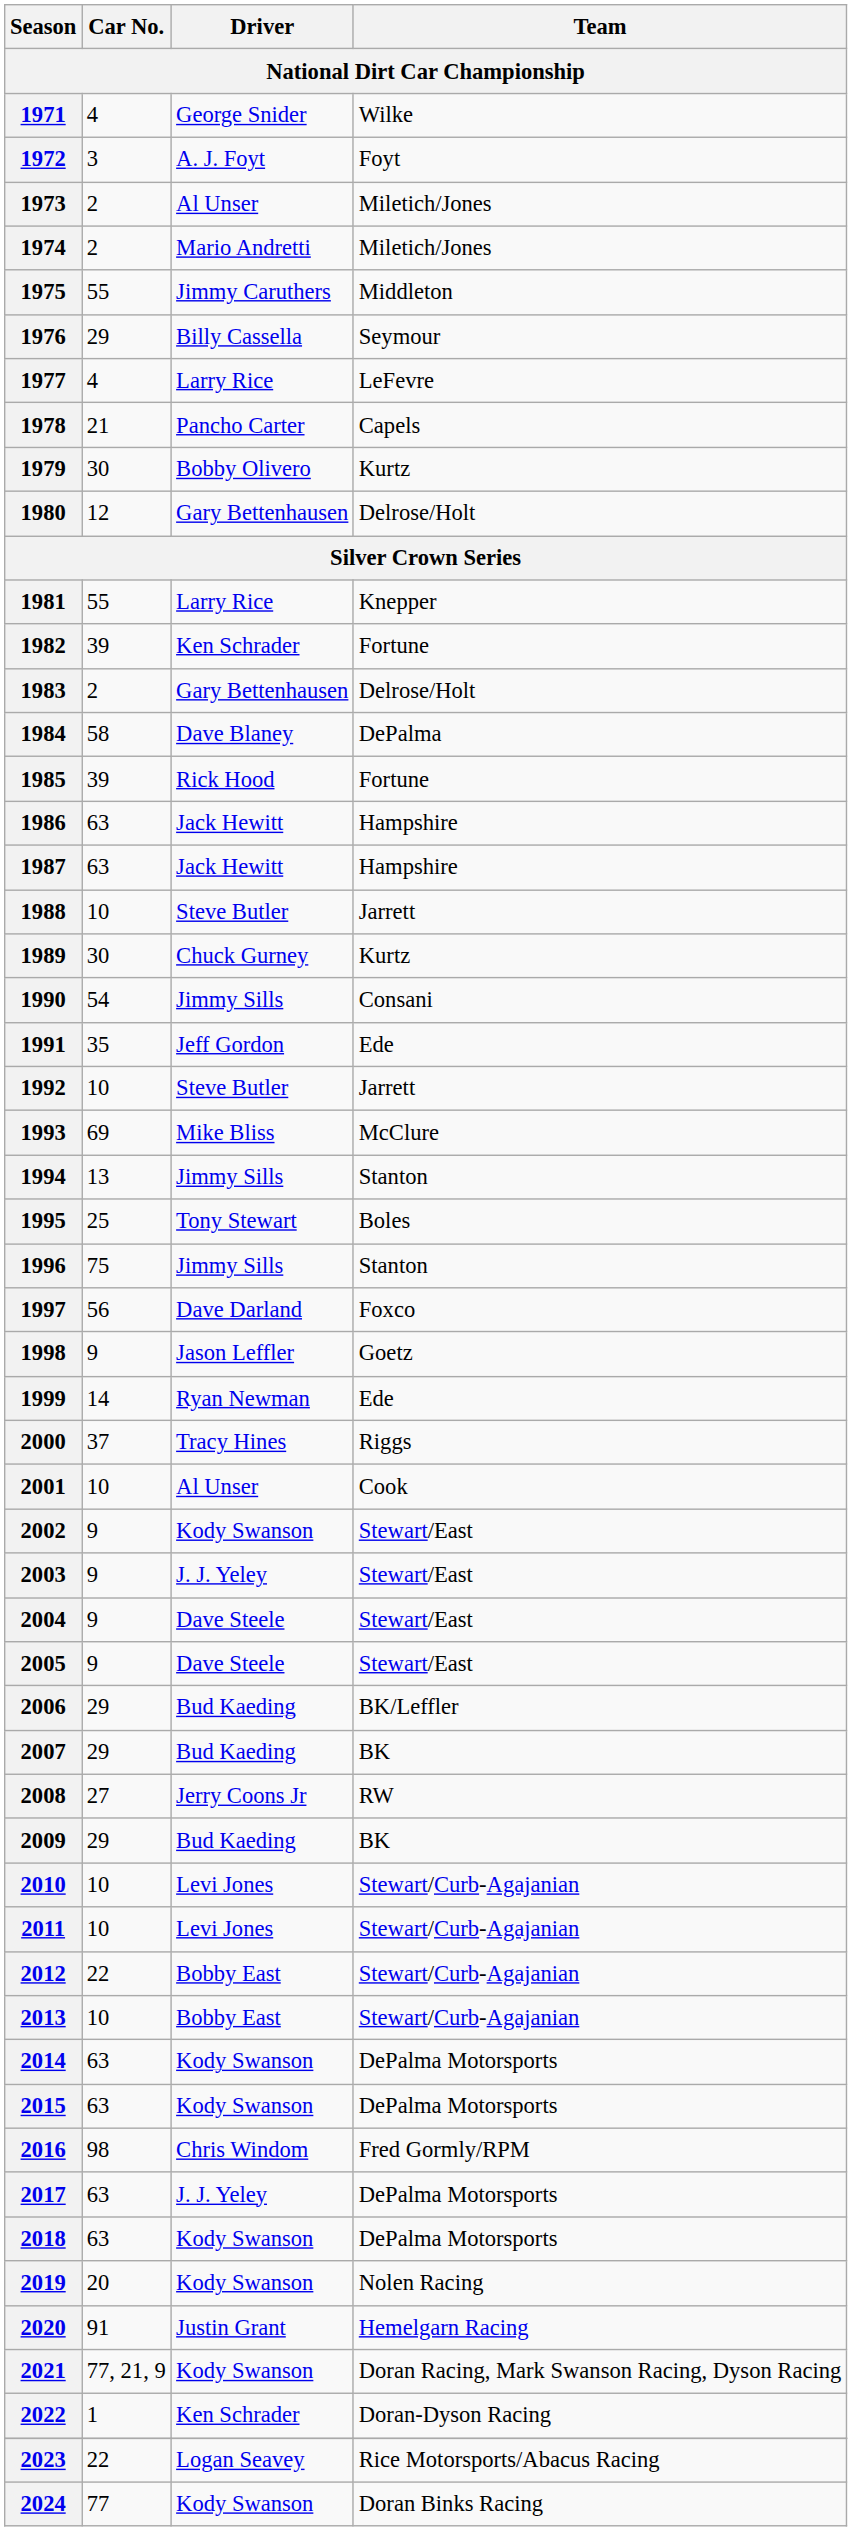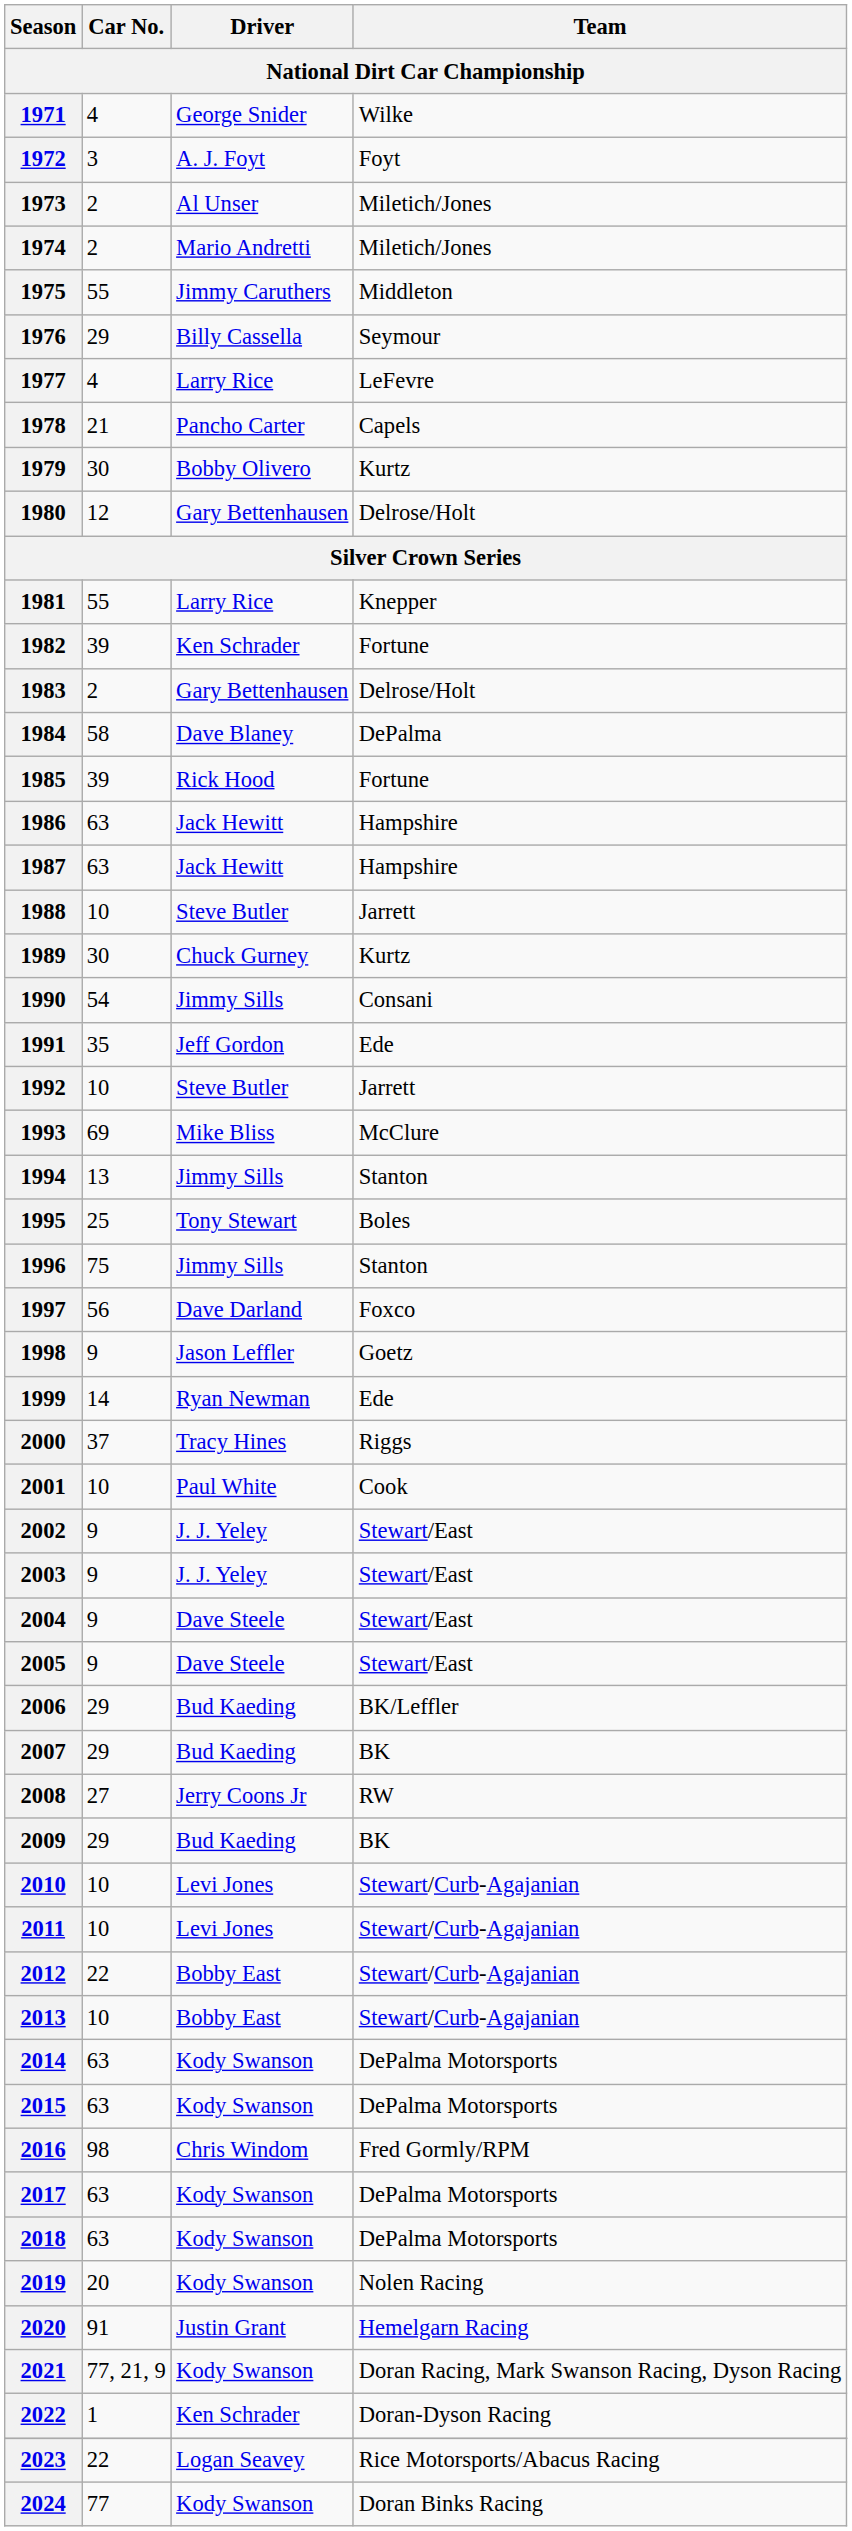 <table class="wikitable sortable" style="font-size:1.00em; line-height:1.5em;">
 <tr>
 <th>Season</th>
 <th>Car No.</th>
 <th>Driver</th>
 <th>Team</th>
 </tr>
 <tr>
 <th colspan=5>National Dirt Car Championship</th>
 </tr>
 <tr>
 <th><a href='#'>1971</a></th>
 <td>4</td>
 <td> <a href='#'>George Snider</a></td>
 <td>Wilke</td>
 </tr>
 <tr>
 <th><a href='#'>1972</a></th>
 <td>3</td>
 <td> <a href='#'>A. J. Foyt</a></td>
 <td>Foyt</td>
 </tr>
 <tr>
 <th>1973</th>
 <td>2</td>
 <td> <a href='#'>Al Unser</a></td>
 <td>Miletich/Jones</td>
 </tr>
 <tr>
 <th>1974</th>
 <td>2</td>
 <td> <a href='#'>Mario Andretti</a></td>
 <td>Miletich/Jones</td>
 </tr>
 <tr>
 <th>1975</th>
 <td>55</td>
 <td> <a href='#'>Jimmy Caruthers</a></td>
 <td>Middleton</td>
 </tr>
 <tr>
 <th>1976</th>
 <td>29</td>
 <td> <a href='#'>Billy Cassella</a></td>
 <td>Seymour</td>
 </tr>
 <tr>
 <th>1977</th>
 <td>4</td>
 <td> <a href='#'>Larry Rice</a></td>
 <td>LeFevre</td>
 </tr>
 <tr>
 <th>1978</th>
 <td>21</td>
 <td> <a href='#'>Pancho Carter</a></td>
 <td>Capels</td>
 </tr>
 <tr>
 <th>1979</th>
 <td>30</td>
 <td> <a href='#'>Bobby Olivero</a></td>
 <td>Kurtz</td>
 </tr>
 <tr>
 <th>1980</th>
 <td>12</td>
 <td> <a href='#'>Gary Bettenhausen</a></td>
 <td>Delrose/Holt</td>
 </tr>
 <tr>
 <th colspan=5>Silver Crown Series</th>
 </tr>
 <tr>
 <th>1981</th>
 <td>55</td>
 <td> <a href='#'>Larry Rice</a></td>
 <td>Knepper</td>
 </tr>
 <tr>
 <th>1982</th>
 <td>39</td>
 <td> <a href='#'>Ken Schrader</a></td>
 <td>Fortune</td>
 </tr>
 <tr>
 <th>1983</th>
 <td>2</td>
 <td> <a href='#'>Gary Bettenhausen</a></td>
 <td>Delrose/Holt</td>
 </tr>
 <tr>
 <th>1984</th>
 <td>58</td>
 <td> <a href='#'>Dave Blaney</a></td>
 <td>DePalma</td>
 </tr>
 <tr>
 <th>1985</th>
 <td>39</td>
 <td> <a href='#'>Rick Hood</a></td>
 <td>Fortune</td>
 </tr>
 <tr>
 <th>1986</th>
 <td>63</td>
 <td> <a href='#'>Jack Hewitt</a></td>
 <td>Hampshire</td>
 </tr>
 <tr>
 <th>1987</th>
 <td>63</td>
 <td> <a href='#'>Jack Hewitt</a></td>
 <td>Hampshire</td>
 </tr>
 <tr>
 <th>1988</th>
 <td>10</td>
 <td> <a href='#'>Steve Butler</a></td>
 <td>Jarrett</td>
 </tr>
 <tr>
 <th>1989</th>
 <td>30</td>
 <td> <a href='#'>Chuck Gurney</a></td>
 <td>Kurtz</td>
 </tr>
 <tr>
 <th>1990</th>
 <td>54</td>
 <td> <a href='#'>Jimmy Sills</a></td>
 <td>Consani</td>
 </tr>
 <tr>
 <th>1991</th>
 <td>35</td>
 <td> <a href='#'>Jeff Gordon</a></td>
 <td>Ede</td>
 </tr>
 <tr>
 <th>1992</th>
 <td>10</td>
 <td> <a href='#'>Steve Butler</a></td>
 <td>Jarrett</td>
 </tr>
 <tr>
 <th>1993</th>
 <td>69</td>
 <td> <a href='#'>Mike Bliss</a></td>
 <td>McClure</td>
 </tr>
 <tr>
 <th>1994</th>
 <td>13</td>
 <td> <a href='#'>Jimmy Sills</a></td>
 <td>Stanton</td>
 </tr>
 <tr>
 <th>1995</th>
 <td>25</td>
 <td> <a href='#'>Tony Stewart</a></td>
 <td>Boles</td>
 </tr>
 <tr>
 <th>1996</th>
 <td>75</td>
 <td> <a href='#'>Jimmy Sills</a></td>
 <td>Stanton</td>
 </tr>
 <tr>
 <th>1997</th>
 <td>56</td>
 <td> <a href='#'>Dave Darland</a></td>
 <td>Foxco</td>
 </tr>
 <tr>
 <th>1998</th>
 <td>9</td>
 <td> <a href='#'>Jason Leffler</a></td>
 <td>Goetz</td>
 </tr>
 <tr>
 <th>1999</th>
 <td>14</td>
 <td> <a href='#'>Ryan Newman</a></td>
 <td>Ede</td>
 </tr>
 <tr>
 <th>2000</th>
 <td>37</td>
 <td> <a href='#'>Tracy Hines</a></td>
 <td>Riggs</td>
 </tr>
 <tr>
 <th>2001</th>
 <td>10</td>
-<td> <a href='#'>Al Unser</a></td>
+<td> <a href='#'>Paul White</a></td>
 <td>Cook</td>
 </tr>
 <tr>
 <th>2002</th>
 <td>9</td>
-<td> <a href='#'>Kody Swanson</a></td>
+<td> <a href='#'>J. J. Yeley</a></td>
 <td><a href='#'>Stewart</a>/East</td>
 </tr>
 <tr>
 <th>2003</th>
 <td>9</td>
 <td> <a href='#'>J. J. Yeley</a></td>
 <td><a href='#'>Stewart</a>/East</td>
 </tr>
 <tr>
 <th>2004</th>
 <td>9</td>
 <td> <a href='#'>Dave Steele</a></td>
 <td><a href='#'>Stewart</a>/East</td>
 </tr>
 <tr>
 <th>2005</th>
 <td>9</td>
 <td> <a href='#'>Dave Steele</a></td>
 <td><a href='#'>Stewart</a>/East</td>
 </tr>
 <tr>
 <th>2006</th>
 <td>29</td>
 <td> <a href='#'>Bud Kaeding</a></td>
 <td>BK/Leffler</td>
 </tr>
 <tr>
 <th>2007</th>
 <td>29</td>
 <td> <a href='#'>Bud Kaeding</a></td>
 <td>BK</td>
 </tr>
 <tr>
 <th>2008</th>
 <td>27</td>
 <td> <a href='#'>Jerry Coons Jr</a></td>
 <td>RW</td>
 </tr>
 <tr>
 <th>2009</th>
 <td>29</td>
 <td> <a href='#'>Bud Kaeding</a></td>
 <td>BK</td>
 </tr>
 <tr>
 <th><a href='#'>2010</a></th>
 <td>10</td>
 <td> <a href='#'>Levi Jones</a></td>
 <td><a href='#'>Stewart</a>/<a href='#'>Curb</a>-<a href='#'>Agajanian</a></td>
 </tr>
 <tr>
 <th><a href='#'>2011</a></th>
 <td>10</td>
 <td> <a href='#'>Levi Jones</a></td>
 <td><a href='#'>Stewart</a>/<a href='#'>Curb</a>-<a href='#'>Agajanian</a></td>
 </tr>
 <tr>
 <th><a href='#'>2012</a></th>
 <td>22</td>
 <td> <a href='#'>Bobby East</a></td>
 <td><a href='#'>Stewart</a>/<a href='#'>Curb</a>-<a href='#'>Agajanian</a></td>
 </tr>
 <tr>
 <th><a href='#'>2013</a></th>
 <td>10</td>
 <td> <a href='#'>Bobby East</a></td>
 <td><a href='#'>Stewart</a>/<a href='#'>Curb</a>-<a href='#'>Agajanian</a></td>
 </tr>
 <tr>
 <th><a href='#'>2014</a></th>
 <td>63</td>
 <td> <a href='#'>Kody Swanson</a></td>
 <td>DePalma Motorsports</td>
 </tr>
 <tr>
 <th><a href='#'>2015</a></th>
 <td>63</td>
 <td> <a href='#'>Kody Swanson</a></td>
 <td>DePalma Motorsports</td>
 </tr>
 <tr>
 <th><a href='#'>2016</a></th>
 <td>98</td>
 <td> <a href='#'>Chris Windom</a></td>
 <td>Fred Gormly/RPM</td>
 </tr>
 <tr>
 <th><a href='#'>2017</a></th>
 <td>63</td>
-<td> <a href='#'>J. J. Yeley</a></td>
+<td> <a href='#'>Kody Swanson</a></td>
 <td>DePalma Motorsports</td>
 </tr>
 <tr>
 <th><a href='#'>2018</a></th>
 <td>63</td>
 <td> <a href='#'>Kody Swanson</a></td>
 <td>DePalma Motorsports</td>
 </tr>
 <tr>
 <th><a href='#'>2019</a></th>
 <td>20</td>
 <td> <a href='#'>Kody Swanson</a></td>
 <td>Nolen Racing</td>
 </tr>
 <tr>
 <th><a href='#'>2020</a></th>
 <td>91</td>
 <td> <a href='#'>Justin Grant</a></td>
 <td><a href='#'>Hemelgarn Racing</a></td>
 </tr>
 <tr>
 <th><a href='#'>2021</a></th>
 <td>77, 21, 9</td>
 <td> <a href='#'>Kody Swanson</a></td>
 <td>Doran Racing, Mark Swanson Racing, Dyson Racing</td>
 </tr>
 <tr>
 <th><a href='#'>2022</a></th>
 <td>1</td>
 <td> <a href='#'>Ken Schrader</a></td>
 <td>Doran-Dyson Racing</td>
 </tr>
 <tr>
 </tr>
 <tr>
 <th><a href='#'>2023</a></th>
 <td>22</td>
 <td> <a href='#'>Logan Seavey</a></td>
 <td>Rice Motorsports/Abacus Racing</td>
 </tr>
 <tr>
 <th><a href='#'>2024</a></th>
 <td>77</td>
 <td> <a href='#'>Kody Swanson</a></td>
 <td>Doran Binks Racing</td>
 </tr>
 </table>
